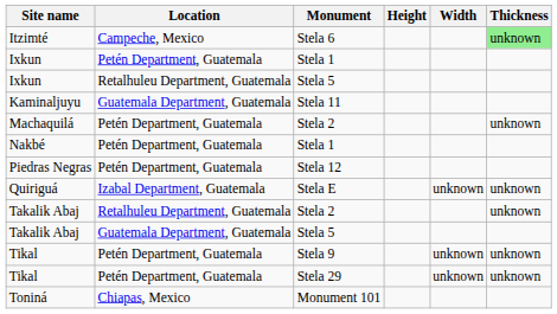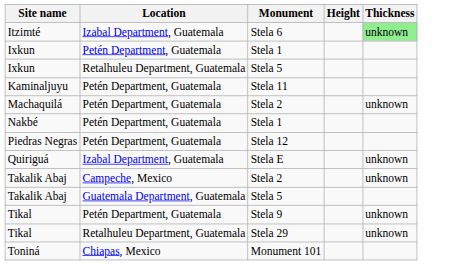 <table class="wikitable sortable" style="float:center;margin:.5em" border="1">
 <tr>
 <th>Site name</th>
 <th>Location</th>
 <th>Monument</th>
 <th>Height</th>
-<th>Width</th>
 <th>Thickness</th>
 </tr>
 <tr>
 <td>Itzimté</td>
-<td><a href='#'>Campeche</a>, Mexico</td>
+<td><a href='#'>Izabal Department</a>, Guatemala</td>
 <td>Stela 6</td>
-<td></td>
 <td></td>
 <td style="background: lightgreen;">unknown</td>
 </tr>
 <tr>
 <td>Ixkun</td>
 <td><a href='#'>Petén Department</a>, Guatemala</td>
 <td>Stela 1</td>
 <td></td>
 <td></td>
-<td></td>
 </tr>
 <tr>
 <td>Ixkun</td>
 <td>Retalhuleu Department, Guatemala</td>
 <td>Stela 5</td>
 <td></td>
 <td></td>
-<td></td>
 </tr>
 <tr>
 <td>Kaminaljuyu</td>
-<td><a href='#'>Guatemala Department</a>, Guatemala</td>
+<td>Petén Department, Guatemala</td>
 <td>Stela 11</td>
-<td></td>
 <td></td>
 <td></td>
 </tr>
 <tr>
 <td>Machaquilá</td>
 <td>Petén Department, Guatemala</td>
 <td>Stela 2</td>
-<td></td>
 <td></td>
 <td>unknown</td>
 </tr>
 <tr>
 <td>Nakbé</td>
 <td>Petén Department, Guatemala</td>
 <td>Stela 1</td>
 <td></td>
 <td></td>
-<td></td>
 </tr>
 <tr>
 <td>Piedras Negras</td>
 <td>Petén Department, Guatemala</td>
 <td>Stela 12</td>
-<td></td>
 <td></td>
 <td></td>
 </tr>
 <tr>
 <td>Quiriguá</td>
 <td><a href='#'>Izabal Department</a>, Guatemala</td>
 <td>Stela E</td>
 <td></td>
 <td>unknown</td>
-<td>unknown</td>
 </tr>
 <tr>
 <td>Takalik Abaj</td>
-<td><a href='#'>Retalhuleu Department</a>, Guatemala</td>
+<td><a href='#'>Campeche</a>, Mexico</td>
 <td>Stela 2</td>
-<td></td>
 <td></td>
 <td>unknown</td>
 </tr>
 <tr>
 <td>Takalik Abaj</td>
 <td><a href='#'>Guatemala Department</a>, Guatemala</td>
 <td>Stela 5</td>
 <td></td>
 <td></td>
-<td></td>
 </tr>
 <tr>
 <td>Tikal</td>
 <td>Petén Department, Guatemala</td>
 <td>Stela 9</td>
 <td></td>
 <td>unknown</td>
-<td>unknown</td>
 </tr>
 <tr>
 <td>Tikal</td>
-<td>Petén Department, Guatemala</td>
+<td>Retalhuleu Department, Guatemala</td>
 <td>Stela 29</td>
 <td></td>
-<td>unknown</td>
 <td>unknown</td>
 </tr>
 <tr>
 <td>Toniná</td>
 <td><a href='#'>Chiapas</a>, Mexico</td>
 <td>Monument 101</td>
 <td></td>
 <td></td>
-<td></td>
 </tr>
 </table>
